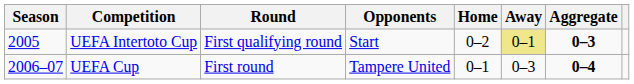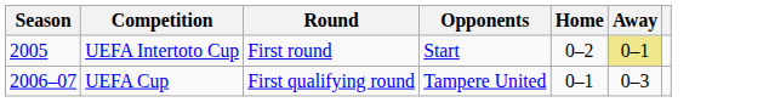 <table class="wikitable">
 <tr>
 <th>Season</th>
 <th>Competition</th>
 <th>Round</th>
 <th>Opponents</th>
 <th>Home</th>
 <th>Away</th>
-<th>Aggregate</th>
 <th></th>
 </tr>
 <tr>
 <td><a href='#'>2005</a></td>
 <td><a href='#'>UEFA Intertoto Cup</a></td>
-<td><a href='#'>First qualifying round</a></td>
+<td><a href='#'>First round</a></td>
 <td> <a href='#'>Start</a></td>
 <td style="text-align:center;">0–2</td>
 <td style="background: khaki; text-align:center;">0–1</td>
-<td style="text-align:center;"><strong>0–3</strong></td>
 <td></td>
 </tr>
 <tr>
 <td><a href='#'>2006–07</a></td>
 <td><a href='#'>UEFA Cup</a></td>
-<td><a href='#'>First round</a></td>
+<td><a href='#'>First qualifying round</a></td>
 <td> <a href='#'>Tampere United</a></td>
 <td style="text-align:center;">0–1</td>
 <td style="text-align:center;">0–3</td>
-<td style="text-align:center;"><strong>0–4</strong></td>
 <td></td>
 </tr>
 </table>
